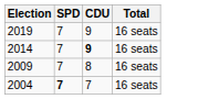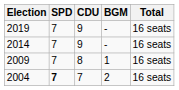 <table class="wikitable">
 <tr>
 <th>Election</th>
 <th>SPD</th>
 <th>CDU</th>
+<th>BGM</th>
 <th>Total</th>
 </tr>
 <tr>
 <td>2019</td>
 <td>7</td>
 <td>9</td>
+<td>-</td>
 <td>16 seats</td>
 </tr>
 <tr>
 <td>2014</td>
 <td>7</td>
-<td><strong>9</strong></td>
+<td>9</td>
+<td>-</td>
 <td>16 seats</td>
 </tr>
 <tr>
 <td>2009</td>
 <td>7</td>
 <td>8</td>
+<td>1</td>
 <td>16 seats</td>
 </tr>
 <tr>
 <td>2004</td>
 <td><strong>7</strong></td>
 <td>7</td>
+<td>2</td>
 <td>16 seats</td>
 </tr>
 </table>
